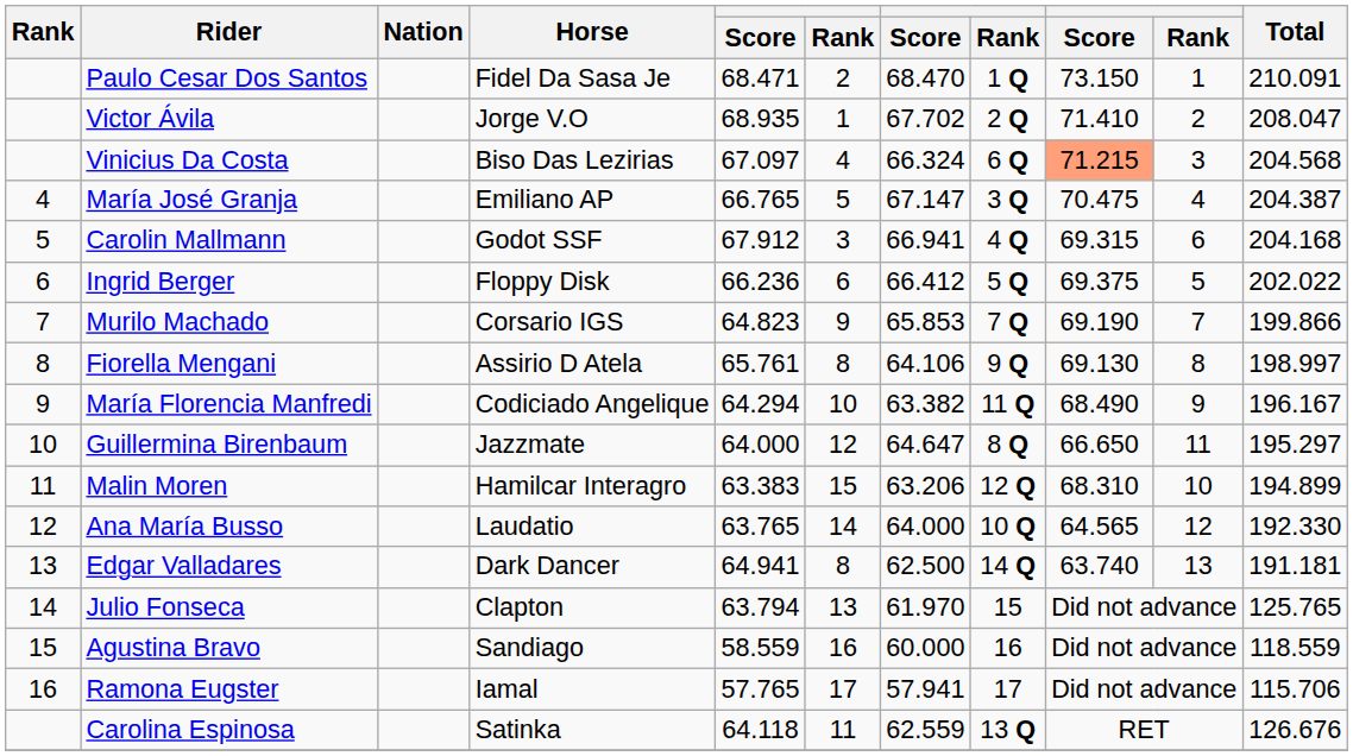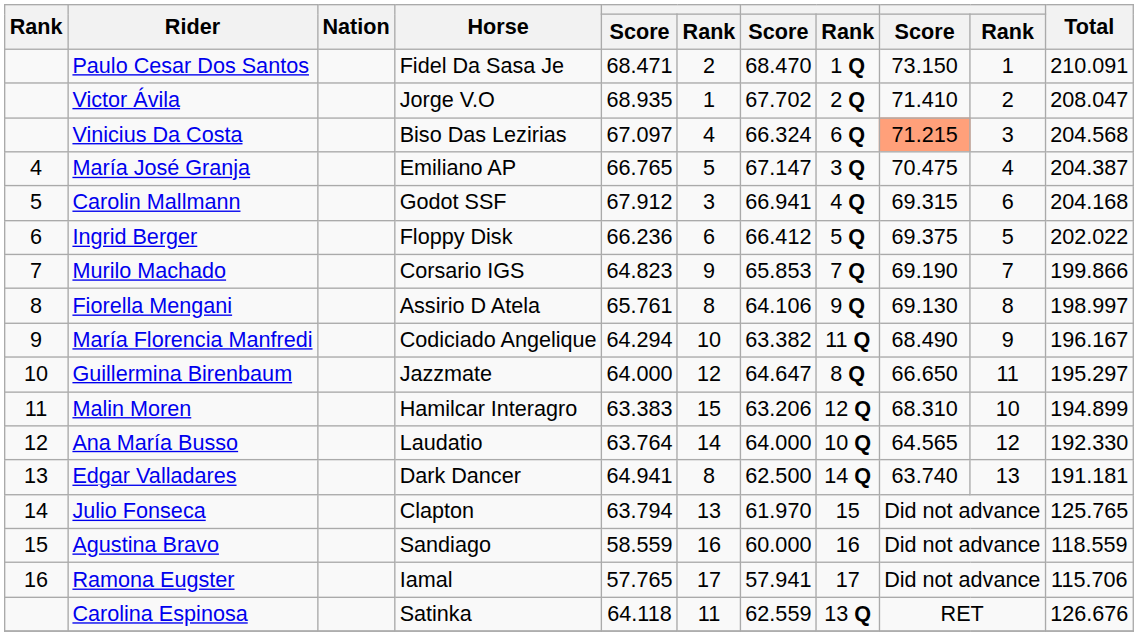 <table class="wikitable sortable" style="text-align:center">
 <tr>
 <th rowspan="2">Rank</th>
 <th rowspan="2">Rider</th>
 <th rowspan="2">Nation</th>
 <th rowspan="2">Horse</th>
 <th colspan="2"></th>
 <th colspan="2"></th>
 <th colspan="2"></th>
 <th rowspan="2">Total</th>
 </tr>
 <tr>
 <th>Score</th>
 <th>Rank</th>
 <th>Score</th>
 <th>Rank</th>
 <th>Score</th>
 <th>Rank</th>
 </tr>
 <tr>
 <td></td>
 <td align=left><a href='#'>Paulo Cesar Dos Santos</a></td>
 <td align=left></td>
 <td align=left>Fidel Da Sasa Je</td>
 <td>68.471</td>
 <td>2</td>
 <td>68.470</td>
 <td>1 <strong>Q</strong></td>
 <td>73.150</td>
 <td>1</td>
 <td>210.091</td>
 </tr>
 <tr>
 <td></td>
 <td align=left><a href='#'>Victor Ávila</a></td>
 <td align=left></td>
 <td align=left>Jorge V.O</td>
 <td>68.935</td>
 <td>1</td>
 <td>67.702</td>
 <td>2 <strong>Q</strong></td>
 <td>71.410</td>
 <td>2</td>
 <td>208.047</td>
 </tr>
 <tr>
 <td></td>
 <td align=left><a href='#'>Vinicius Da Costa</a></td>
 <td align=left></td>
 <td align=left>Biso Das Lezirias</td>
 <td>67.097</td>
 <td>4</td>
 <td>66.324</td>
 <td>6 <strong>Q</strong></td>
 <td style="background: lightsalmon;">71.215</td>
 <td>3</td>
 <td>204.568</td>
 </tr>
 <tr>
 <td>4</td>
 <td align=left><a href='#'>María José Granja</a></td>
 <td align=left></td>
 <td align=left>Emiliano AP</td>
 <td>66.765</td>
 <td>5</td>
 <td>67.147</td>
 <td>3 <strong>Q</strong></td>
 <td>70.475</td>
 <td>4</td>
 <td>204.387</td>
 </tr>
 <tr>
 <td>5</td>
 <td align=left><a href='#'>Carolin Mallmann</a></td>
 <td align=left></td>
 <td align=left>Godot SSF</td>
 <td>67.912</td>
 <td>3</td>
 <td>66.941</td>
 <td>4 <strong>Q</strong></td>
 <td>69.315</td>
 <td>6</td>
 <td>204.168</td>
 </tr>
 <tr>
 <td>6</td>
 <td align=left><a href='#'>Ingrid Berger</a></td>
 <td align=left></td>
 <td align=left>Floppy Disk</td>
 <td>66.236</td>
 <td>6</td>
 <td>66.412</td>
 <td>5 <strong>Q</strong></td>
 <td>69.375</td>
 <td>5</td>
 <td>202.022</td>
 </tr>
 <tr>
 <td>7</td>
 <td align=left><a href='#'>Murilo Machado</a></td>
 <td align=left></td>
 <td align=left>Corsario IGS</td>
 <td>64.823</td>
 <td>9</td>
 <td>65.853</td>
 <td>7 <strong>Q</strong></td>
 <td>69.190</td>
 <td>7</td>
 <td>199.866</td>
 </tr>
 <tr>
 <td>8</td>
 <td align=left><a href='#'>Fiorella Mengani</a></td>
 <td align=left></td>
 <td align=left>Assirio D Atela</td>
 <td>65.761</td>
 <td>8</td>
 <td>64.106</td>
 <td>9 <strong>Q</strong></td>
 <td>69.130</td>
 <td>8</td>
 <td>198.997</td>
 </tr>
 <tr>
 <td>9</td>
 <td align=left><a href='#'>María Florencia Manfredi</a></td>
 <td align=left></td>
 <td align=left>Codiciado Angelique</td>
 <td>64.294</td>
 <td>10</td>
 <td>63.382</td>
 <td>11 <strong>Q</strong></td>
 <td>68.490</td>
 <td>9</td>
 <td>196.167</td>
 </tr>
 <tr>
 <td>10</td>
 <td align=left><a href='#'>Guillermina Birenbaum</a></td>
 <td align=left></td>
 <td align=left>Jazzmate</td>
 <td>64.000</td>
 <td>12</td>
 <td>64.647</td>
 <td>8 <strong>Q</strong></td>
 <td>66.650</td>
 <td>11</td>
 <td>195.297</td>
 </tr>
 <tr>
 <td>11</td>
 <td align=left><a href='#'>Malin Moren</a></td>
 <td align=left></td>
 <td align=left>Hamilcar Interagro</td>
 <td>63.383</td>
 <td>15</td>
 <td>63.206</td>
 <td>12 <strong>Q</strong></td>
 <td>68.310</td>
 <td>10</td>
 <td>194.899</td>
 </tr>
 <tr>
 <td>12</td>
 <td align=left><a href='#'>Ana María Busso</a></td>
 <td align=left></td>
 <td align=left>Laudatio</td>
-<td>63.765</td>
+<td>63.764</td>
 <td>14</td>
 <td>64.000</td>
 <td>10 <strong>Q</strong></td>
 <td>64.565</td>
 <td>12</td>
 <td>192.330</td>
 </tr>
 <tr>
 <td>13</td>
 <td align=left><a href='#'>Edgar Valladares</a></td>
 <td align=left></td>
 <td align=left>Dark Dancer</td>
 <td>64.941</td>
 <td>8</td>
 <td>62.500</td>
 <td>14 <strong>Q</strong></td>
 <td>63.740</td>
 <td>13</td>
 <td>191.181</td>
 </tr>
 <tr>
 <td>14</td>
 <td align=left><a href='#'>Julio Fonseca</a></td>
 <td align=left></td>
 <td align=left>Clapton</td>
 <td>63.794</td>
 <td>13</td>
 <td>61.970</td>
 <td>15</td>
 <td colspan="2">Did not advance</td>
 <td>125.765</td>
 </tr>
 <tr>
 <td>15</td>
 <td align=left><a href='#'>Agustina Bravo</a></td>
 <td align=left></td>
 <td align=left>Sandiago</td>
 <td>58.559</td>
 <td>16</td>
 <td>60.000</td>
 <td>16</td>
 <td colspan="2">Did not advance</td>
 <td>118.559</td>
 </tr>
 <tr>
 <td>16</td>
 <td align=left><a href='#'>Ramona Eugster</a></td>
 <td align=left></td>
 <td align=left>Iamal</td>
 <td>57.765</td>
 <td>17</td>
 <td>57.941</td>
 <td>17</td>
 <td colspan="2">Did not advance</td>
 <td>115.706</td>
 </tr>
 <tr>
 <td></td>
 <td align=left><a href='#'>Carolina Espinosa</a></td>
 <td align=left></td>
 <td align=left>Satinka</td>
 <td>64.118</td>
 <td>11</td>
 <td>62.559</td>
 <td>13 <strong>Q</strong></td>
 <td colspan="2">RET</td>
 <td>126.676</td>
 </tr>
 <tr>
 </tr>
 </table>
